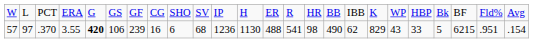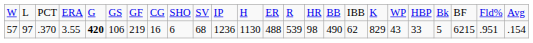 <table class="wikitable">
 <tr>
 <td><a href='#'>W</a></td>
 <td>L</td>
 <td>PCT</td>
 <td><a href='#'>ERA</a></td>
 <td><a href='#'>G</a></td>
 <td><a href='#'>GS</a></td>
 <td><a href='#'>GF</a></td>
 <td><a href='#'>CG</a></td>
 <td><a href='#'>SHO</a></td>
 <td><a href='#'>SV</a></td>
 <td><a href='#'>IP</a></td>
 <td><a href='#'>H</a></td>
 <td><a href='#'>ER</a></td>
 <td><a href='#'>R</a></td>
 <td><a href='#'>HR</a></td>
 <td><a href='#'>BB</a></td>
 <td>IBB</td>
 <td><a href='#'>K</a></td>
 <td><a href='#'>WP</a></td>
 <td><a href='#'>HBP</a></td>
 <td><a href='#'>Bk</a></td>
 <td>BF</td>
 <td><a href='#'>Fld%</a></td>
 <td><a href='#'>Avg</a></td>
 </tr>
 <tr>
 <td>57</td>
 <td>97</td>
 <td>.370</td>
 <td>3.55</td>
 <td><strong>420</strong></td>
 <td>106</td>
-<td>239</td>
+<td>219</td>
 <td>16</td>
 <td>6</td>
 <td>68</td>
 <td>1236</td>
 <td>1130</td>
 <td>488</td>
-<td>541</td>
+<td>539</td>
 <td>98</td>
 <td>490</td>
 <td>62</td>
 <td>829</td>
 <td>43</td>
 <td>33</td>
 <td>5</td>
 <td>6215</td>
 <td>.951</td>
 <td>.154</td>
 </tr>
 </table>
